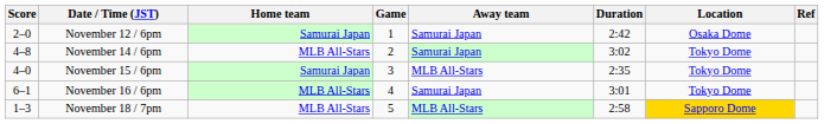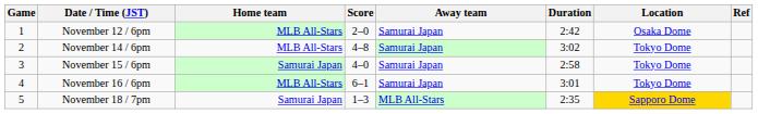 <table class="wikitable" style="text-align:center">
 <tr>
-<th>Score</th>
+<th>Game</th>
 <th>Date / Time (<a href='#'>JST</a>)</th>
 <th>Home team</th>
-<th>Game</th>
+<th>Score</th>
 <th>Away team</th>
 <th>Duration</th>
 <th>Location</th>
 <th>Ref</th>
 </tr>
 <tr>
+<td style="width: 2em">1</td>
+<td style="width:12em">November 12 / 6pm</td>
+<td style="background-color:#ccffcc; text-align:right"><a href='#'>MLB All-Stars</a> </td>
 <td style="width: 2em">2–0</td>
-<td style="width:12em">November 12 / 6pm</td>
-<td style="width:15em; background-color:#ccffcc; text-align:right"><a href='#'>Samurai Japan</a> </td>
-<td style="width: 2em">1</td>
 <td style="text-align:left"> <a href='#'>Samurai Japan</a></td>
 <td style="width: 2em">2:42</td>
 <td style="width:12em"><a href='#'>Osaka Dome</a></td>
 <td style="width: 1em"></td>
 </tr>
 <tr>
-<td>4–8</td>
+<td>2</td>
 <td>November 14 / 6pm</td>
 <td style="text-align:right"><a href='#'>MLB All-Stars</a> </td>
-<td>2</td>
+<td>4–8</td>
 <td style="width:15em; background-color:#ccffcc; text-align:left"> <a href='#'>Samurai Japan</a></td>
 <td>3:02</td>
 <td><a href='#'>Tokyo Dome</a></td>
 <td></td>
 </tr>
 <tr>
-<td>4–0</td>
+<td>3</td>
 <td>November 15 / 6pm</td>
 <td style="width:15em; background-color:#ccffcc; text-align:right"><a href='#'>Samurai Japan</a> </td>
-<td>3</td>
-<td style="text-align:left"> <a href='#'>MLB All-Stars</a></td>
-<td>2:35</td>
+<td>4–0</td>
+<td style="text-align:left"> <a href='#'>Samurai Japan</a></td>
+<td>2:58</td>
 <td><a href='#'>Tokyo Dome</a></td>
 <td></td>
 </tr>
 <tr>
-<td>6–1</td>
+<td>4</td>
 <td>November 16 / 6pm</td>
 <td style="background-color:#ccffcc; text-align:right"><a href='#'>MLB All-Stars</a> </td>
-<td>4</td>
+<td>6–1</td>
 <td style="text-align:left"> <a href='#'>Samurai Japan</a></td>
 <td>3:01</td>
 <td><a href='#'>Tokyo Dome</a></td>
 <td></td>
 </tr>
 <tr>
+<td>5</td>
+<td>November 18 / 7pm</td>
+<td style="text-align:right"><a href='#'>Samurai Japan</a> </td>
 <td>1–3</td>
-<td>November 18 / 7pm</td>
-<td style="text-align:right"><a href='#'>MLB All-Stars</a> </td>
-<td>5</td>
 <td style="background-color:#ccffcc; text-align:left"> <a href='#'>MLB All-Stars</a></td>
-<td>2:58</td>
+<td>2:35</td>
 <td style="background: gold;"><a href='#'>Sapporo Dome</a></td>
 <td></td>
 </tr>
 </table>
